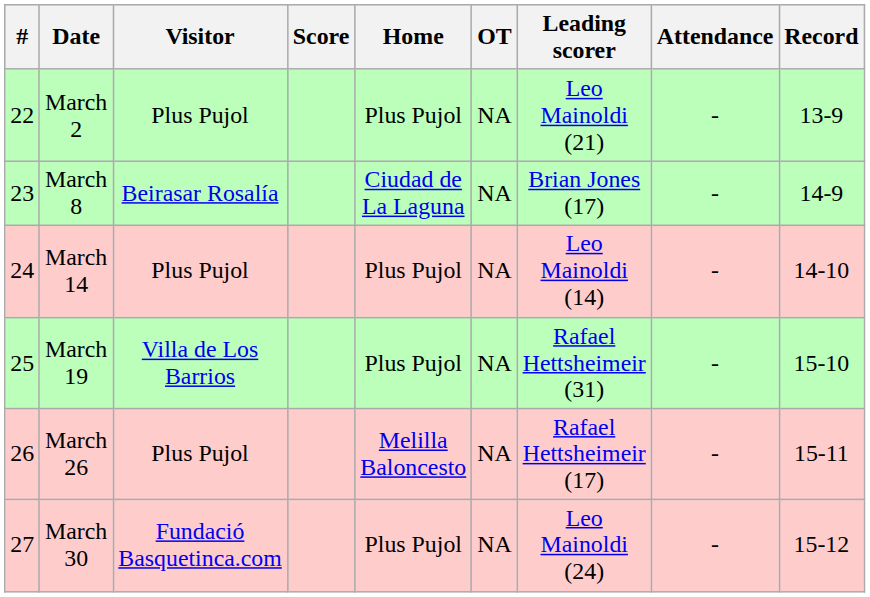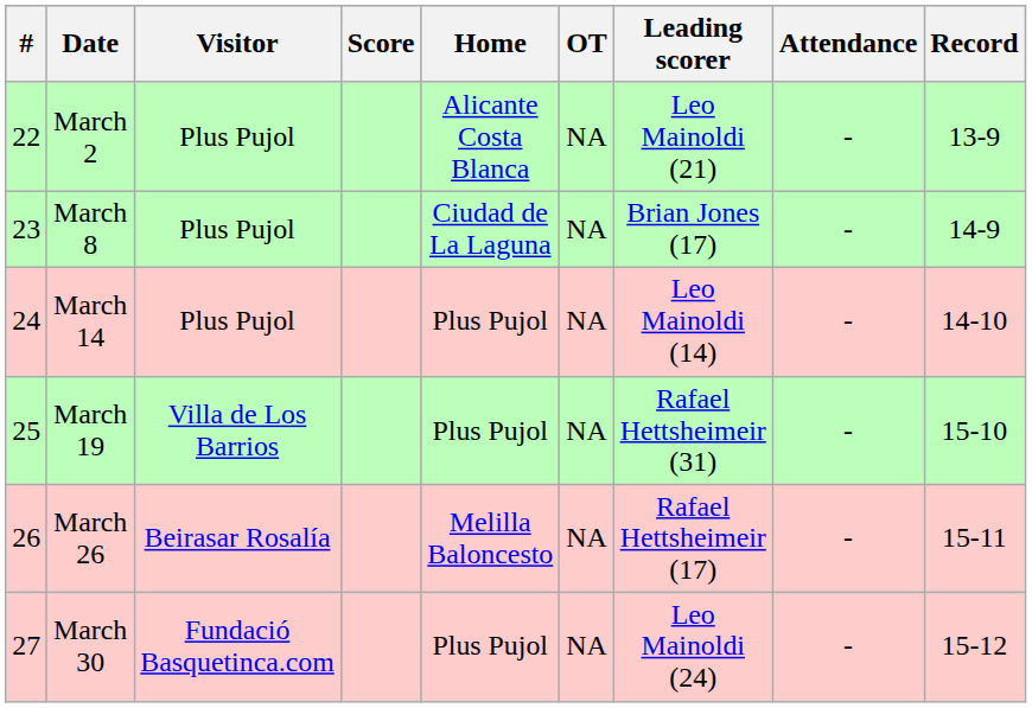 <table class="wikitable" width="80%">
 <tr align="center"  bgcolor="#dddddd">
 <th>#</th>
 <th>Date</th>
 <th>Visitor</th>
 <th>Score</th>
 <th>Home</th>
 <th>OT</th>
 <th>Leading scorer</th>
 <th>Attendance</th>
 <th>Record</th>
 </tr>
 <tr align="center" bgcolor="#bbffbb">
 <td>22</td>
 <td>March 2</td>
 <td>Plus Pujol</td>
 <td></td>
-<td>Plus Pujol</td>
+<td><a href='#'>Alicante Costa Blanca</a></td>
 <td>NA</td>
 <td><a href='#'>Leo Mainoldi</a> (21)</td>
 <td>-</td>
 <td>13-9</td>
 </tr>
 <tr align="center" bgcolor="#bbffbb">
 <td>23</td>
 <td>March 8</td>
-<td><a href='#'>Beirasar Rosalía</a></td>
+<td>Plus Pujol</td>
 <td></td>
 <td><a href='#'>Ciudad de La Laguna</a></td>
 <td>NA</td>
 <td><a href='#'>Brian Jones</a> (17)</td>
 <td>-</td>
 <td>14-9</td>
 </tr>
 <tr align="center"  bgcolor="#ffcccc">
 <td>24</td>
 <td>March 14</td>
 <td>Plus Pujol</td>
 <td></td>
 <td>Plus Pujol</td>
 <td>NA</td>
 <td><a href='#'>Leo Mainoldi</a> (14)</td>
 <td>-</td>
 <td>14-10</td>
 </tr>
 <tr align="center" bgcolor="#bbffbb">
 <td>25</td>
 <td>March 19</td>
 <td><a href='#'>Villa de Los Barrios</a></td>
 <td></td>
 <td>Plus Pujol</td>
 <td>NA</td>
 <td><a href='#'>Rafael Hettsheimeir</a> (31)</td>
 <td>-</td>
 <td>15-10</td>
 </tr>
 <tr align="center"  bgcolor="#ffcccc">
 <td>26</td>
 <td>March 26</td>
-<td>Plus Pujol</td>
+<td><a href='#'>Beirasar Rosalía</a></td>
 <td></td>
 <td><a href='#'>Melilla Baloncesto</a></td>
 <td>NA</td>
 <td><a href='#'>Rafael Hettsheimeir</a> (17)</td>
 <td>-</td>
 <td>15-11</td>
 </tr>
 <tr align="center"  bgcolor="#ffcccc">
 <td>27</td>
 <td>March 30</td>
 <td><a href='#'>Fundació Basquetinca.com</a></td>
 <td></td>
 <td>Plus Pujol</td>
 <td>NA</td>
 <td><a href='#'>Leo Mainoldi</a> (24)</td>
 <td>-</td>
 <td>15-12</td>
 </tr>
 </table>
